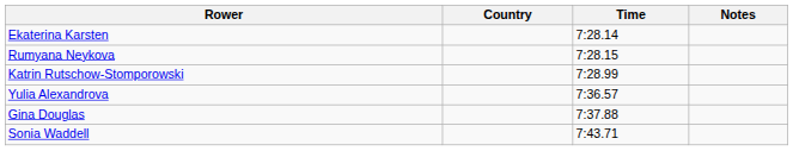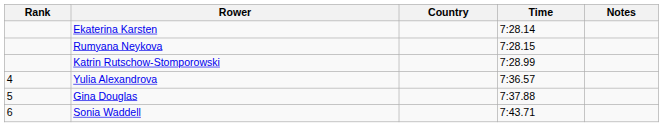 <table class="wikitable sortable" width=50%>
 <tr>
+<th>Rank</th>
 <th>Rower</th>
 <th>Country</th>
 <th>Time</th>
 <th>Notes</th>
 </tr>
 <tr>
+<td></td>
 <td><a href='#'>Ekaterina Karsten</a></td>
 <td></td>
 <td>7:28.14</td>
 <td></td>
 </tr>
 <tr>
+<td></td>
 <td><a href='#'>Rumyana Neykova</a></td>
 <td></td>
 <td>7:28.15</td>
 <td></td>
 </tr>
 <tr>
+<td></td>
 <td><a href='#'>Katrin Rutschow-Stomporowski</a></td>
 <td></td>
 <td>7:28.99</td>
 <td></td>
 </tr>
 <tr>
+<td>4</td>
 <td><a href='#'>Yulia Alexandrova</a></td>
 <td></td>
 <td>7:36.57</td>
 <td></td>
 </tr>
 <tr>
+<td>5</td>
 <td><a href='#'>Gina Douglas</a></td>
 <td></td>
 <td>7:37.88</td>
 <td></td>
 </tr>
 <tr>
+<td>6</td>
 <td><a href='#'>Sonia Waddell</a></td>
 <td></td>
 <td>7:43.71</td>
 <td></td>
 </tr>
 </table>
